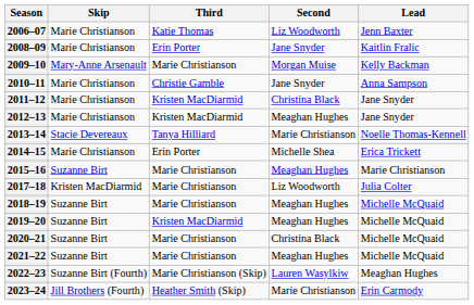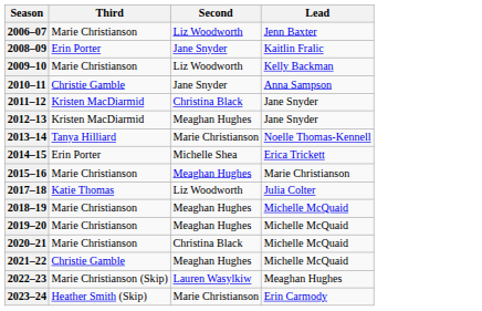 <table class="wikitable">
 <tr>
 <th scope="col">Season</th>
-<th scope="col">Skip</th>
 <th scope="col">Third</th>
 <th scope="col">Second</th>
 <th scope="col">Lead</th>
 </tr>
 <tr>
 <th scope="row">2006–07</th>
 <td>Marie Christianson</td>
-<td><a href='#'>Katie Thomas</a></td>
 <td><a href='#'>Liz Woodworth</a></td>
 <td><a href='#'>Jenn Baxter</a></td>
 </tr>
 <tr>
 <th scope="row">2008–09</th>
-<td>Marie Christianson</td>
 <td><a href='#'>Erin Porter</a></td>
 <td><a href='#'>Jane Snyder</a></td>
 <td><a href='#'>Kaitlin Fralic</a></td>
 </tr>
 <tr>
 <th scope="row">2009–10</th>
-<td><a href='#'>Mary-Anne Arsenault</a></td>
 <td>Marie Christianson</td>
-<td><a href='#'>Morgan Muise</a></td>
+<td>Liz Woodworth</td>
 <td><a href='#'>Kelly Backman</a></td>
 </tr>
 <tr>
 <th scope="row">2010–11</th>
-<td>Marie Christianson</td>
 <td><a href='#'>Christie Gamble</a></td>
 <td>Jane Snyder</td>
 <td><a href='#'>Anna Sampson</a></td>
 </tr>
 <tr>
 <th scope="row">2011–12</th>
-<td>Marie Christianson</td>
 <td><a href='#'>Kristen MacDiarmid</a></td>
 <td><a href='#'>Christina Black</a></td>
 <td>Jane Snyder</td>
 </tr>
 <tr>
 <th scope="row">2012–13</th>
-<td>Marie Christianson</td>
 <td>Kristen MacDiarmid</td>
 <td>Meaghan Hughes</td>
 <td>Jane Snyder</td>
 </tr>
 <tr>
 <th scope="row">2013–14</th>
-<td><a href='#'>Stacie Devereaux</a></td>
 <td><a href='#'>Tanya Hilliard</a></td>
 <td>Marie Christianson</td>
 <td><a href='#'>Noelle Thomas-Kennell</a></td>
 </tr>
 <tr>
 <th scope="row">2014–15</th>
-<td>Marie Christianson</td>
 <td>Erin Porter</td>
 <td>Michelle Shea</td>
 <td><a href='#'>Erica Trickett</a></td>
 </tr>
 <tr>
 <th scope="row">2015–16</th>
-<td><a href='#'>Suzanne Birt</a></td>
 <td>Marie Christianson</td>
 <td><a href='#'>Meaghan Hughes</a></td>
 <td>Marie Christianson</td>
 </tr>
 <tr>
 <th scope="row">2017–18</th>
-<td>Kristen MacDiarmid</td>
-<td>Marie Christianson</td>
+<td><a href='#'>Katie Thomas</a></td>
 <td>Liz Woodworth</td>
 <td><a href='#'>Julia Colter</a></td>
 </tr>
 <tr>
 <th scope="row">2018–19</th>
-<td>Suzanne Birt</td>
 <td>Marie Christianson</td>
 <td>Meaghan Hughes</td>
 <td><a href='#'>Michelle McQuaid</a></td>
 </tr>
 <tr>
 <th scope="row">2019–20</th>
-<td>Suzanne Birt</td>
-<td><a href='#'>Kristen MacDiarmid</a></td>
+<td>Marie Christianson</td>
 <td>Meaghan Hughes</td>
 <td>Michelle McQuaid</td>
 </tr>
 <tr>
 <th scope="row">2020–21</th>
-<td>Suzanne Birt</td>
 <td>Marie Christianson</td>
 <td>Christina Black</td>
 <td>Michelle McQuaid</td>
 </tr>
 <tr>
 <th scope="row">2021–22</th>
-<td>Suzanne Birt</td>
-<td>Marie Christianson</td>
+<td><a href='#'>Christie Gamble</a></td>
 <td>Meaghan Hughes</td>
 <td>Michelle McQuaid</td>
 </tr>
 <tr>
 <th scope="row">2022–23</th>
-<td>Suzanne Birt (Fourth)</td>
 <td>Marie Christianson (Skip)</td>
 <td><a href='#'>Lauren Wasylkiw</a></td>
 <td>Meaghan Hughes</td>
 </tr>
 <tr>
 <th scope="row">2023–24</th>
-<td><a href='#'>Jill Brothers</a> (Fourth)</td>
 <td><a href='#'>Heather Smith</a> (Skip)</td>
 <td>Marie Christianson</td>
 <td><a href='#'>Erin Carmody</a></td>
 </tr>
 </table>
